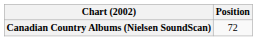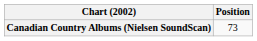 <table class="wikitable plainrowheaders">
 <tr>
 <th>Chart (2002)</th>
 <th>Position</th>
 </tr>
 <tr>
 <th scope="row">Canadian Country Albums (Nielsen SoundScan)</th>
-<td align=center>72</td>
+<td align=center>73</td>
 </tr>
 </table>
